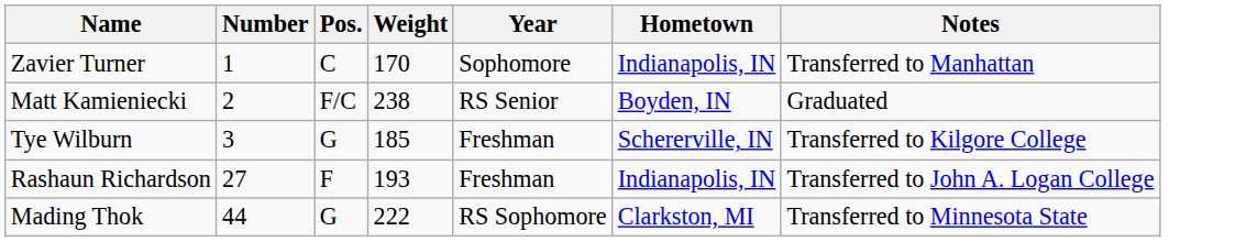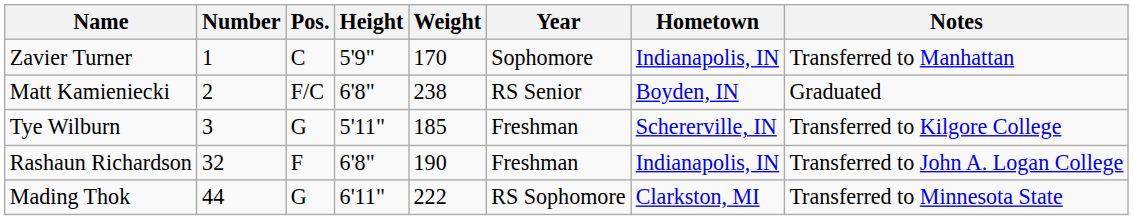 <table class="wikitable sortable" border="1">
 <tr>
 <th>Name</th>
 <th>Number</th>
 <th>Pos.</th>
+<th>Height</th>
 <th>Weight</th>
 <th>Year</th>
 <th>Hometown</th>
 <th class="unsortable">Notes</th>
 </tr>
 <tr>
 <td>Zavier Turner</td>
 <td>1</td>
 <td>C</td>
+<td>5'9"</td>
 <td>170</td>
 <td>Sophomore</td>
 <td><a href='#'>Indianapolis, IN</a></td>
 <td>Transferred to <a href='#'>Manhattan</a></td>
 </tr>
 <tr>
 <td>Matt Kamieniecki</td>
 <td>2</td>
 <td>F/C</td>
+<td>6'8"</td>
 <td>238</td>
 <td>RS Senior</td>
 <td><a href='#'>Boyden, IN</a></td>
 <td>Graduated</td>
 </tr>
 <tr>
 <td>Tye Wilburn</td>
 <td>3</td>
 <td>G</td>
+<td>5'11"</td>
 <td>185</td>
 <td>Freshman</td>
 <td><a href='#'>Schererville, IN</a></td>
 <td>Transferred to <a href='#'>Kilgore College</a></td>
 </tr>
 <tr>
 <td>Rashaun Richardson</td>
-<td>27</td>
+<td>32</td>
 <td>F</td>
-<td>193</td>
+<td>6'8"</td>
+<td>190</td>
 <td>Freshman</td>
 <td><a href='#'>Indianapolis, IN</a></td>
 <td>Transferred to <a href='#'>John A. Logan College</a></td>
 </tr>
 <tr>
 <td>Mading Thok</td>
 <td>44</td>
 <td>G</td>
+<td>6'11"</td>
 <td>222</td>
 <td>RS Sophomore</td>
 <td><a href='#'>Clarkston, MI</a></td>
 <td>Transferred to <a href='#'>Minnesota State</a></td>
 </tr>
 </table>
